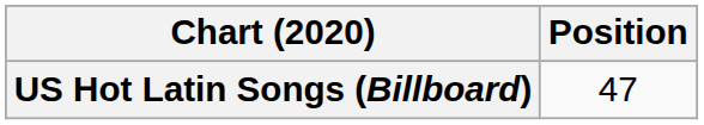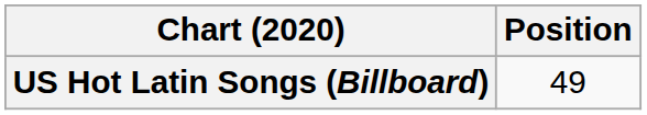 <table class="wikitable plainrowheaders" style="text-align:center">
 <tr>
 <th scope="col">Chart (2020)</th>
 <th scope="col">Position</th>
 </tr>
 <tr>
 <th scope="row">US Hot Latin Songs (<em>Billboard</em>)</th>
-<td>47</td>
+<td>49</td>
 </tr>
 </table>
